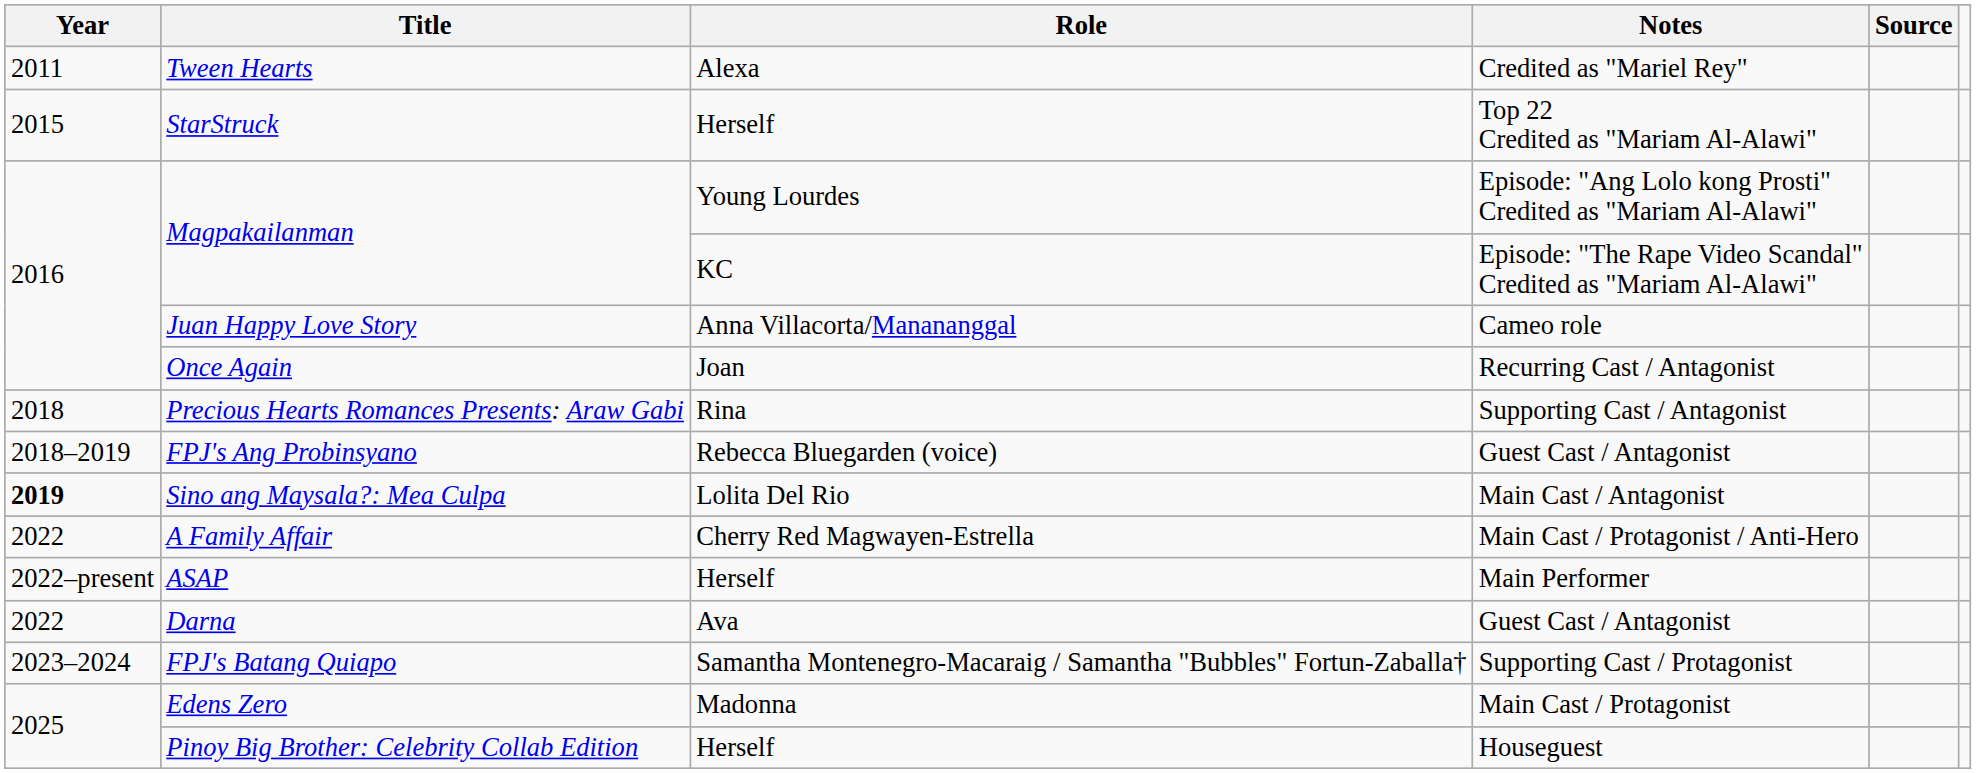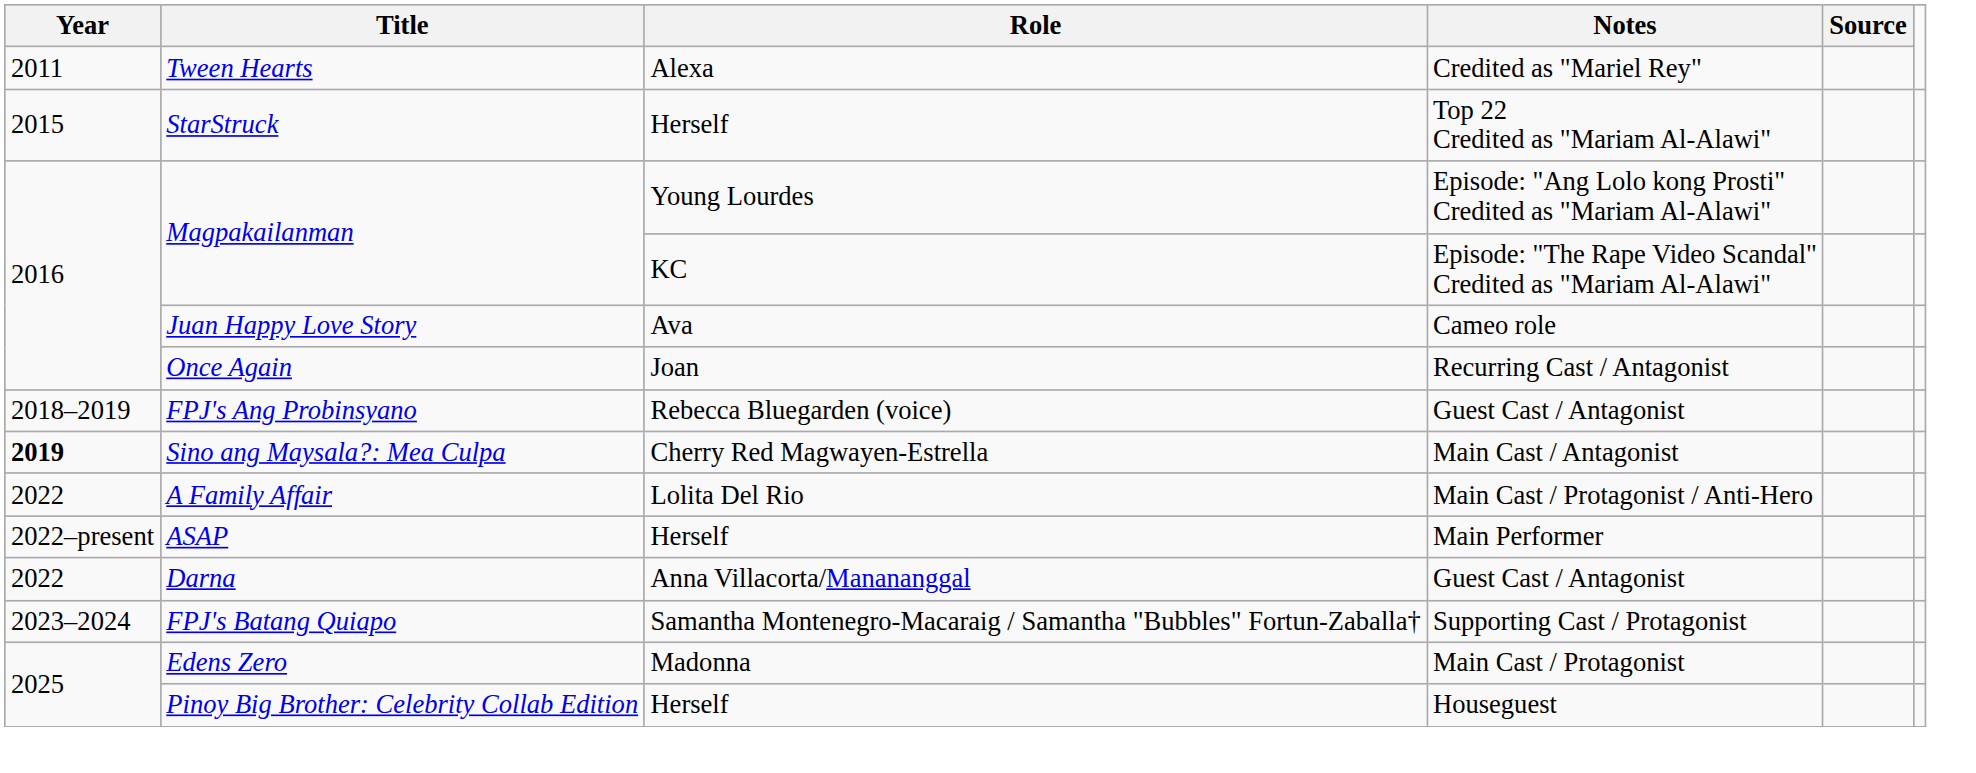 <table class="wikitable sortable" >
 <tr>
 <th>Year</th>
 <th>Title</th>
 <th>Role</th>
 <th class="unsortable">Notes </th>
 <th>Source</th>
 </tr>
 <tr>
 <td>2011</td>
 <td><em><a href='#'>Tween Hearts</a></em></td>
 <td>Alexa</td>
 <td>Credited as "Mariel Rey"</td>
 <td></td>
 </tr>
 <tr>
 <td>2015</td>
 <td><em><a href='#'>StarStruck</a></em></td>
 <td>Herself</td>
 <td>Top 22 <br> Credited as "Mariam Al-Alawi"</td>
 <td></td>
 <td></td>
 </tr>
 <tr>
 <td rowspan="4">2016</td>
 <td rowspan="2"><em><a href='#'>Magpakailanman</a></em></td>
 <td>Young Lourdes</td>
 <td>Episode: "Ang Lolo kong Prosti"<br> Credited as "Mariam Al-Alawi"</td>
 <td></td>
 <td></td>
 </tr>
 <tr>
 <td>KC</td>
 <td>Episode: "The Rape Video Scandal" <br> Credited as "Mariam Al-Alawi"</td>
 <td></td>
 <td></td>
 </tr>
 <tr>
 <td><em><a href='#'>Juan Happy Love Story</a></em></td>
-<td>Anna Villacorta/<a href='#'>Manananggal</a></td>
+<td>Ava</td>
 <td>Cameo role</td>
 <td></td>
 <td></td>
 </tr>
 <tr>
 <td><em><a href='#'>Once Again</a></em></td>
 <td>Joan</td>
 <td>Recurring Cast / Antagonist</td>
-<td></td>
-<td></td>
-</tr>
-<tr>
-<td>2018</td>
-<td><em><a href='#'>Precious Hearts Romances Presents</a>: <a href='#'>Araw Gabi</a></em></td>
-<td>Rina</td>
-<td>Supporting Cast / Antagonist</td>
 <td></td>
 <td></td>
 </tr>
 <tr>
 <td>2018–2019</td>
 <td><em><a href='#'>FPJ's Ang Probinsyano</a></em></td>
 <td>Rebecca Bluegarden (voice)</td>
 <td>Guest Cast / Antagonist</td>
 <td></td>
 <td></td>
 </tr>
 <tr>
 <td><strong>2019</strong></td>
 <td><em><a href='#'>Sino ang Maysala?: Mea Culpa</a></em></td>
-<td>Lolita Del Rio</td>
+<td>Cherry Red Magwayen-Estrella</td>
 <td>Main Cast / Antagonist</td>
 <td></td>
 <td></td>
 </tr>
 <tr>
 <td>2022</td>
 <td><em><a href='#'>A Family Affair</a></em></td>
-<td>Cherry Red Magwayen-Estrella</td>
+<td>Lolita Del Rio</td>
 <td>Main Cast / Protagonist / Anti-Hero</td>
 <td></td>
 <td></td>
 </tr>
 <tr>
 <td>2022–present</td>
 <td><em><a href='#'>ASAP</a></em></td>
 <td>Herself</td>
 <td>Main Performer</td>
 <td></td>
 <td></td>
 </tr>
 <tr>
 <td>2022</td>
 <td><em><a href='#'>Darna</a></em></td>
-<td>Ava</td>
+<td>Anna Villacorta/<a href='#'>Manananggal</a></td>
 <td>Guest Cast / Antagonist</td>
 <td></td>
 <td></td>
 </tr>
 <tr>
 <td>2023–2024</td>
 <td><em><a href='#'>FPJ's Batang Quiapo</a></em></td>
 <td>Samantha Montenegro-Macaraig / Samantha "Bubbles" Fortun-Zaballa†</td>
 <td>Supporting Cast / Protagonist</td>
 <td></td>
 <td></td>
 </tr>
 <tr>
 <td rowspan="2">2025</td>
 <td><em><a href='#'>Edens Zero</a></em></td>
 <td>Madonna</td>
 <td>Main Cast / Protagonist</td>
 <td></td>
 <td></td>
 </tr>
 <tr>
 <td><em><a href='#'>Pinoy Big Brother: Celebrity Collab Edition</a></em></td>
 <td>Herself</td>
 <td>Houseguest</td>
 <td></td>
 <td></td>
 </tr>
 <tr>
 </tr>
 </table>
